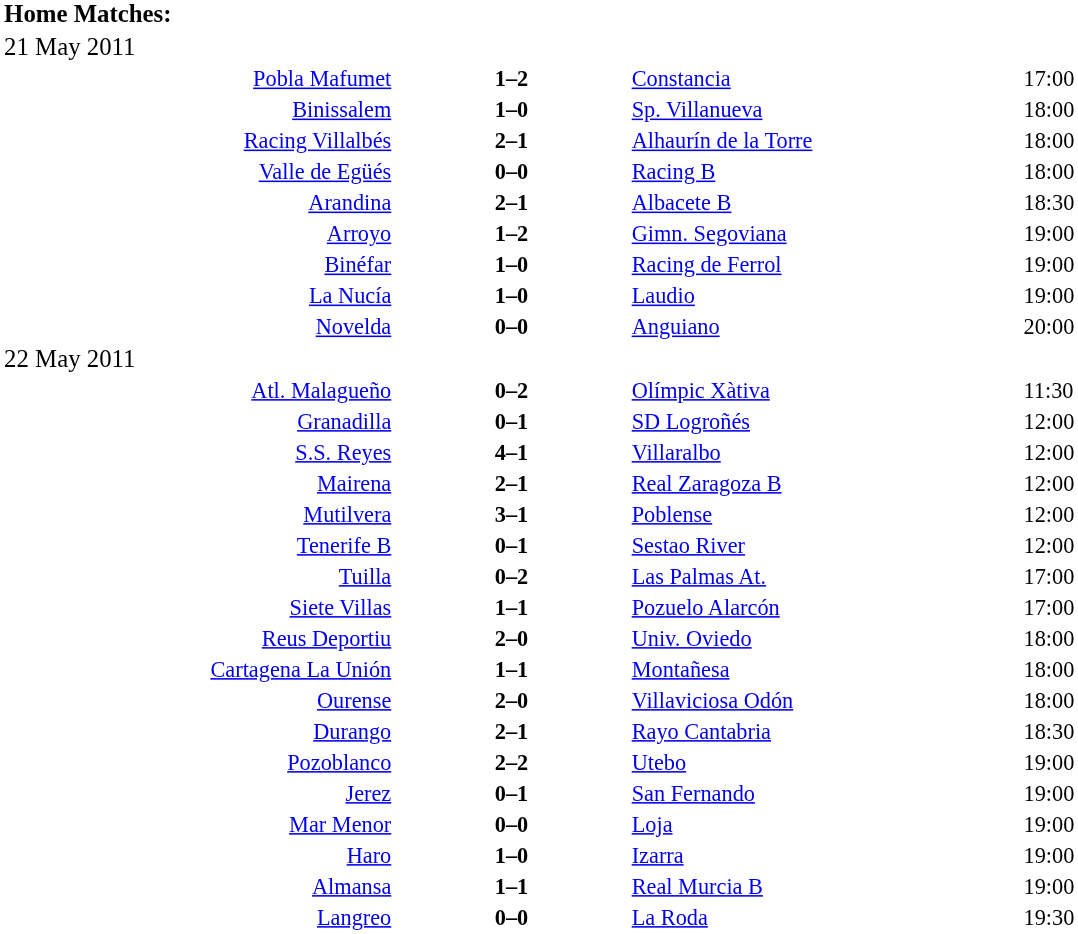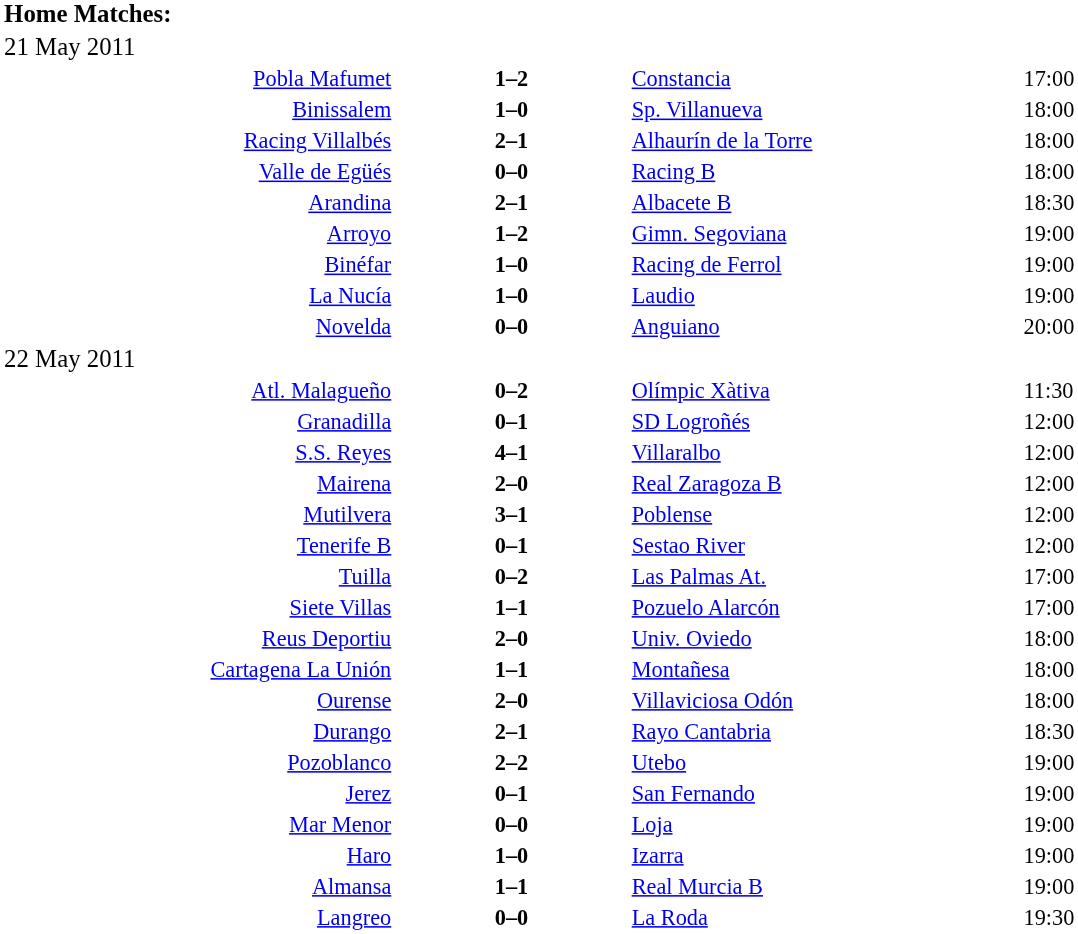 <table width=100% cellspacing=1>
 <tr>
 <th width=20%></th>
 <th width=12%></th>
 <th width=20%></th>
 <th></th>
 </tr>
 <tr>
 <td><strong>Home Matches:</strong></td>
 </tr>
 <tr>
 <td>21 May 2011</td>
 </tr>
 <tr style=font-size:90%>
 <td align=right><a href='#'>Pobla Mafumet</a></td>
 <td align=center><strong>1–2</strong></td>
 <td><a href='#'>Constancia</a></td>
 <td>17:00</td>
 </tr>
 <tr style=font-size:90%>
 <td align=right><a href='#'>Binissalem</a></td>
 <td align=center><strong>1–0</strong></td>
 <td><a href='#'>Sp. Villanueva</a></td>
 <td>18:00</td>
 </tr>
 <tr style=font-size:90%>
 <td align=right><a href='#'>Racing Villalbés</a></td>
 <td align=center><strong>2–1</strong></td>
 <td><a href='#'>Alhaurín de la Torre</a></td>
 <td>18:00</td>
 </tr>
 <tr style=font-size:90%>
 <td align=right><a href='#'>Valle de Egüés</a></td>
 <td align=center><strong>0–0</strong></td>
 <td><a href='#'>Racing B</a></td>
 <td>18:00</td>
 </tr>
 <tr style=font-size:90%>
 <td align=right><a href='#'>Arandina</a></td>
 <td align=center><strong>2–1</strong></td>
 <td><a href='#'>Albacete B</a></td>
 <td>18:30</td>
 </tr>
 <tr style=font-size:90%>
 <td align=right><a href='#'>Arroyo</a></td>
 <td align=center><strong>1–2</strong></td>
 <td><a href='#'>Gimn. Segoviana</a></td>
 <td>19:00</td>
 </tr>
 <tr style=font-size:90%>
 <td align=right><a href='#'>Binéfar</a></td>
 <td align=center><strong>1–0</strong></td>
 <td><a href='#'>Racing de Ferrol</a></td>
 <td>19:00</td>
 </tr>
 <tr style=font-size:90%>
 <td align=right><a href='#'>La Nucía</a></td>
 <td align=center><strong>1–0</strong></td>
 <td><a href='#'>Laudio</a></td>
 <td>19:00</td>
 </tr>
 <tr style=font-size:90%>
 <td align=right><a href='#'>Novelda</a></td>
 <td align=center><strong>0–0</strong></td>
 <td><a href='#'>Anguiano</a></td>
 <td>20:00</td>
 </tr>
 <tr>
 <td>22 May 2011</td>
 </tr>
 <tr style=font-size:90%>
 <td align=right><a href='#'>Atl. Malagueño</a></td>
 <td align=center><strong>0–2</strong></td>
 <td><a href='#'>Olímpic Xàtiva</a></td>
 <td>11:30</td>
 </tr>
 <tr style=font-size:90%>
 <td align=right><a href='#'>Granadilla</a></td>
 <td align=center><strong>0–1</strong></td>
 <td><a href='#'>SD Logroñés</a></td>
 <td>12:00</td>
 </tr>
 <tr style=font-size:90%>
 <td align=right><a href='#'>S.S. Reyes</a></td>
 <td align=center><strong>4–1</strong></td>
 <td><a href='#'>Villaralbo</a></td>
 <td>12:00</td>
 </tr>
 <tr style=font-size:90%>
 <td align=right><a href='#'>Mairena</a></td>
-<td align=center><strong>2–1</strong></td>
+<td align=center><strong>2–0</strong></td>
 <td><a href='#'>Real Zaragoza B</a></td>
 <td>12:00</td>
 </tr>
 <tr style=font-size:90%>
 <td align=right><a href='#'>Mutilvera</a></td>
 <td align=center><strong>3–1</strong></td>
 <td><a href='#'>Poblense</a></td>
 <td>12:00</td>
 </tr>
 <tr style=font-size:90%>
 <td align=right><a href='#'>Tenerife B</a></td>
 <td align=center><strong>0–1</strong></td>
 <td><a href='#'>Sestao River</a></td>
 <td>12:00</td>
 </tr>
 <tr style=font-size:90%>
 <td align=right><a href='#'>Tuilla</a></td>
 <td align=center><strong>0–2</strong></td>
 <td><a href='#'>Las Palmas At.</a></td>
 <td>17:00</td>
 </tr>
 <tr style=font-size:90%>
 <td align=right><a href='#'>Siete Villas</a></td>
 <td align=center><strong>1–1</strong></td>
 <td><a href='#'>Pozuelo Alarcón</a></td>
 <td>17:00</td>
 </tr>
 <tr style=font-size:90%>
 <td align=right><a href='#'>Reus Deportiu</a></td>
 <td align=center><strong>2–0</strong></td>
 <td><a href='#'>Univ. Oviedo</a></td>
 <td>18:00</td>
 </tr>
 <tr style=font-size:90%>
 <td align=right><a href='#'>Cartagena La Unión</a></td>
 <td align=center><strong>1–1</strong></td>
 <td><a href='#'>Montañesa</a></td>
 <td>18:00</td>
 </tr>
 <tr style=font-size:90%>
 <td align=right><a href='#'>Ourense</a></td>
 <td align=center><strong>2–0</strong></td>
 <td><a href='#'>Villaviciosa Odón</a></td>
 <td>18:00</td>
 </tr>
 <tr style=font-size:90%>
 <td align=right><a href='#'>Durango</a></td>
 <td align=center><strong>2–1</strong></td>
 <td><a href='#'>Rayo Cantabria</a></td>
 <td>18:30</td>
 </tr>
 <tr style=font-size:90%>
 <td align=right><a href='#'>Pozoblanco</a></td>
 <td align=center><strong>2–2</strong></td>
 <td><a href='#'>Utebo</a></td>
 <td>19:00</td>
 </tr>
 <tr style=font-size:90%>
 <td align=right><a href='#'>Jerez</a></td>
 <td align=center><strong>0–1</strong></td>
 <td><a href='#'>San Fernando</a></td>
 <td>19:00</td>
 </tr>
 <tr style=font-size:90%>
 <td align=right><a href='#'>Mar Menor</a></td>
 <td align=center><strong>0–0</strong></td>
 <td><a href='#'>Loja</a></td>
 <td>19:00</td>
 </tr>
 <tr style=font-size:90%>
 <td align=right><a href='#'>Haro</a></td>
 <td align=center><strong>1–0</strong></td>
 <td><a href='#'>Izarra</a></td>
 <td>19:00</td>
 </tr>
 <tr style=font-size:90%>
 <td align=right><a href='#'>Almansa</a></td>
 <td align=center><strong>1–1</strong></td>
 <td><a href='#'>Real Murcia B</a></td>
 <td>19:00</td>
 </tr>
 <tr style=font-size:90%>
 <td align=right><a href='#'>Langreo</a></td>
 <td align=center><strong>0–0</strong></td>
 <td><a href='#'>La Roda</a></td>
 <td>19:30</td>
 </tr>
 </table>
